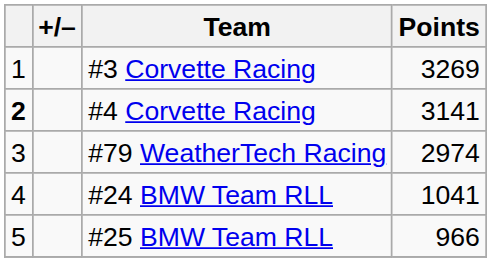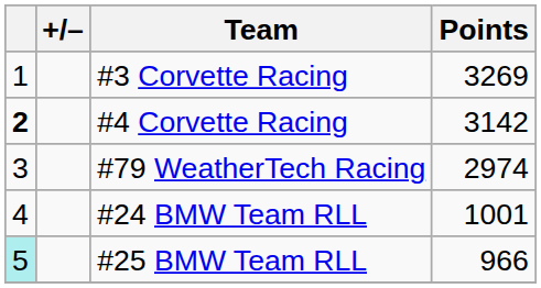 <table class="wikitable" style="font-size: 95%;">
 <tr>
 <th scope="col"></th>
 <th scope="col">+/–</th>
 <th scope="col">Team</th>
 <th scope="col">Points</th>
 </tr>
 <tr>
 <td align=center>1</td>
 <td align="left"></td>
 <td> #3 <a href='#'>Corvette Racing</a></td>
 <td align=right>3269</td>
 </tr>
 <tr>
 <td align=center><strong>2</strong></td>
 <td align="left"></td>
 <td> #4 <a href='#'>Corvette Racing</a></td>
-<td align=right>3141</td>
+<td align=right>3142</td>
 </tr>
 <tr>
 <td align=center>3</td>
 <td align="left"></td>
 <td> #79 <a href='#'>WeatherTech Racing</a></td>
 <td align=right>2974</td>
 </tr>
 <tr>
 <td align=center>4</td>
 <td align="left"></td>
 <td> #24 <a href='#'>BMW Team RLL</a></td>
-<td align=right>1041</td>
+<td align=right>1001</td>
 </tr>
 <tr>
-<td align=center>5</td>
+<td align=center style="background: paleturquoise;">5</td>
 <td align="left"></td>
 <td> #25 <a href='#'>BMW Team RLL</a></td>
 <td align=right>966</td>
 </tr>
 <tr>
 </tr>
 </table>
